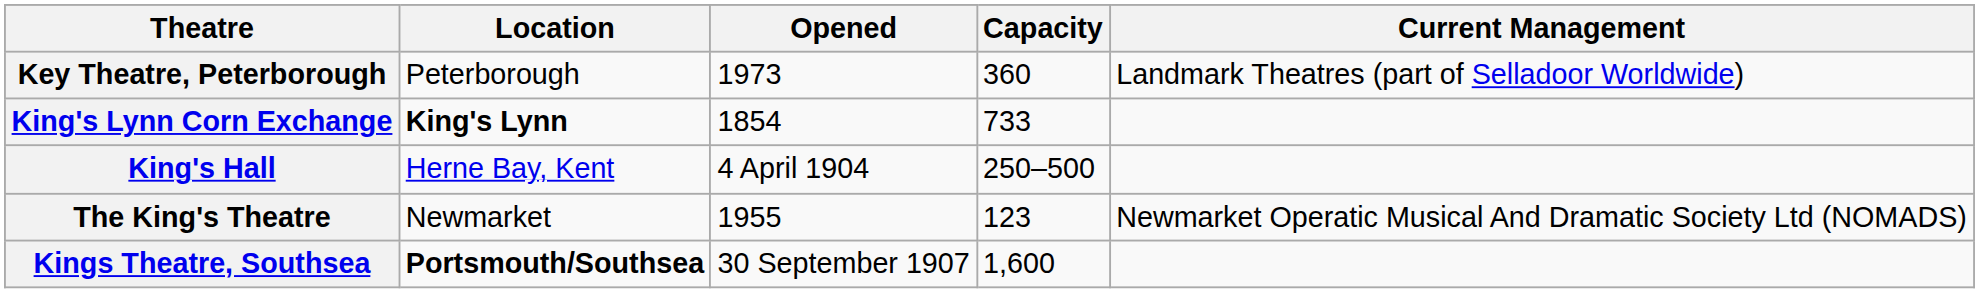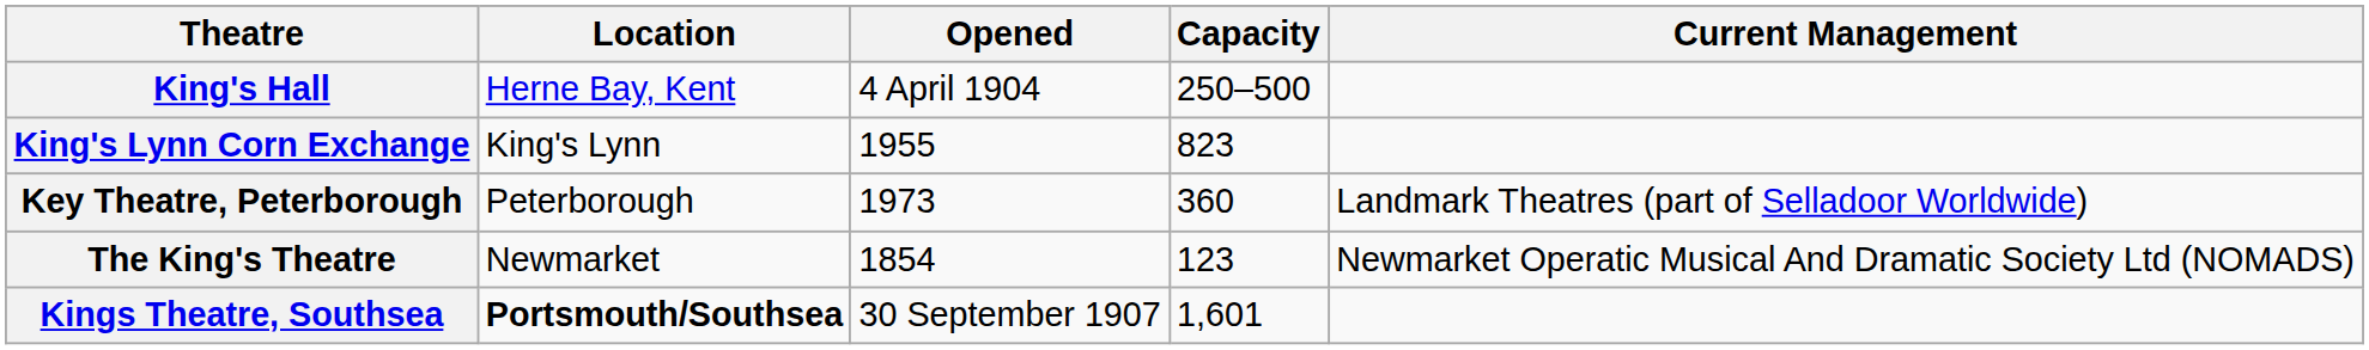 <table class="wikitable" style="font-size:96%; text-align: left;">
 <tr>
 <th>Theatre</th>
 <th>Location</th>
 <th>Opened</th>
 <th>Capacity</th>
 <th>Current Management</th>
 </tr>
 <tr>
+<th><a href='#'>King's Hall</a></th>
+<td><a href='#'>Herne Bay, Kent</a></td>
+<td>4 April 1904</td>
+<td>250–500</td>
+<td></td>
+</tr>
+<tr>
+<th><a href='#'>King's Lynn Corn Exchange</a></th>
+<td>King's Lynn</td>
+<td>1955</td>
+<td>823</td>
+<td></td>
+</tr>
+<tr>
 <th>Key Theatre, Peterborough</th>
 <td>Peterborough</td>
 <td>1973</td>
 <td>360</td>
 <td>Landmark Theatres (part of <a href='#'>Selladoor Worldwide</a>)</td>
 </tr>
 <tr>
-<th><a href='#'>King's Lynn Corn Exchange</a></th>
-<td><strong>King's Lynn</strong></td>
-<td>1854</td>
-<td>733</td>
-<td></td>
-</tr>
-<tr>
-<th><a href='#'>King's Hall</a></th>
-<td><a href='#'>Herne Bay, Kent</a></td>
-<td>4 April 1904</td>
-<td>250–500</td>
-<td></td>
-</tr>
-<tr>
 <th>The King's Theatre</th>
 <td>Newmarket</td>
-<td>1955</td>
+<td>1854</td>
 <td>123</td>
 <td>Newmarket Operatic Musical And Dramatic Society Ltd (NOMADS)</td>
 </tr>
 <tr>
 <th><a href='#'>Kings Theatre, Southsea</a></th>
 <td><strong>Portsmouth/Southsea</strong></td>
 <td>30 September 1907</td>
-<td>1,600</td>
+<td>1,601</td>
 <td></td>
 </tr>
 </table>
